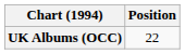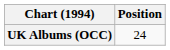 <table class="wikitable plainrowheaders">
 <tr>
 <th scope="col">Chart (1994)</th>
 <th scope="col">Position</th>
 </tr>
 <tr>
 <th scope="row">UK Albums (OCC)</th>
-<td align="center">22</td>
+<td align="center">24</td>
 </tr>
 </table>
